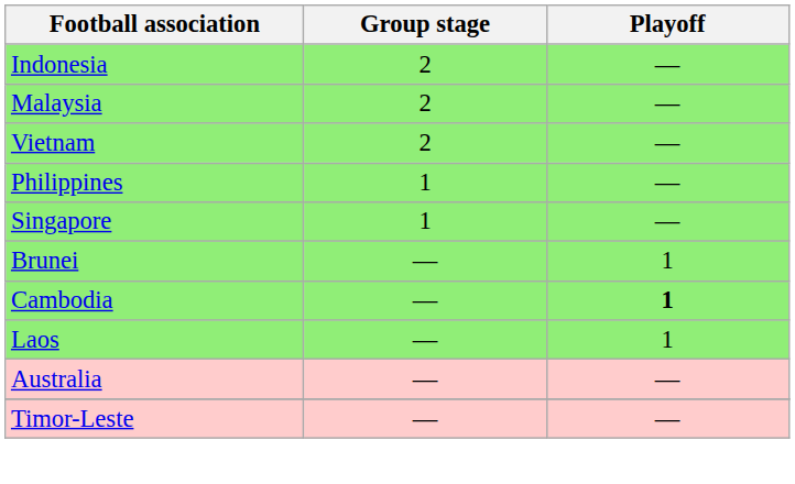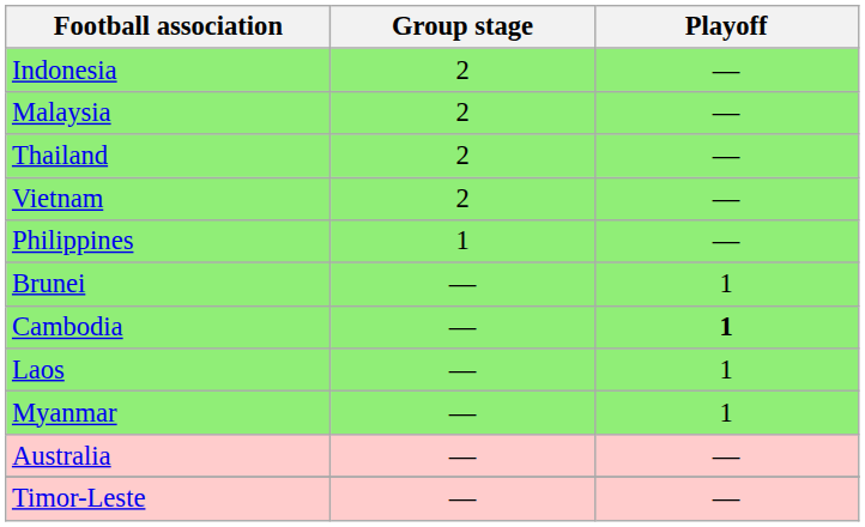 <table class="wikitable" style="table-layout:fixed;width:40%;">
 <tr>
 <th width=25%>Football association</th>
 <th width=20%>Group stage</th>
 <th width=20%>Playoff</th>
 </tr>
 <tr bgcolor=#90ee77>
 <td> <a href='#'>Indonesia</a></td>
 <td align="center">2</td>
 <td align="center">—</td>
 </tr>
 <tr bgcolor=#90ee77>
 <td> <a href='#'>Malaysia</a></td>
 <td align="center">2</td>
 <td align="center">—</td>
 </tr>
 <tr bgcolor=#90ee77>
+<td> <a href='#'>Thailand</a></td>
+<td align="center">2</td>
+<td align="center">—</td>
+</tr>
+<tr bgcolor=#90ee77>
 <td> <a href='#'>Vietnam</a></td>
 <td align="center">2</td>
 <td align="center">—</td>
 </tr>
 <tr bgcolor=#90ee77>
 <td> <a href='#'>Philippines</a></td>
-<td align="center">1</td>
-<td align="center">—</td>
-</tr>
-<tr bgcolor=#90ee77>
-<td> <a href='#'>Singapore</a></td>
 <td align="center">1</td>
 <td align="center">—</td>
 </tr>
 <tr bgcolor=#90ee77>
 <td> <a href='#'>Brunei</a></td>
 <td align=center>—</td>
 <td align=center>1</td>
 </tr>
 <tr bgcolor=#90ee77>
 <td> <a href='#'>Cambodia</a></td>
 <td align=center>—</td>
 <td align=center><strong>1</strong></td>
 </tr>
 <tr bgcolor=#90ee77>
 <td> <a href='#'>Laos</a></td>
 <td align=center>—</td>
 <td align=center>1</td>
 </tr>
+<tr bgcolor=#90ee77>
+<td> <a href='#'>Myanmar</a></td>
+<td align=center>—</td>
+<td align=center>1</td>
+</tr>
 <tr bgcolor=ffcccc>
 <td> <a href='#'>Australia</a></td>
 <td align=center>—</td>
 <td align=center>—</td>
 </tr>
 <tr>
 </tr>
 <tr bgcolor=ffcccc>
 <td> <a href='#'>Timor-Leste</a></td>
 <td align=center>—</td>
 <td align=center>—</td>
 </tr>
 </table>
